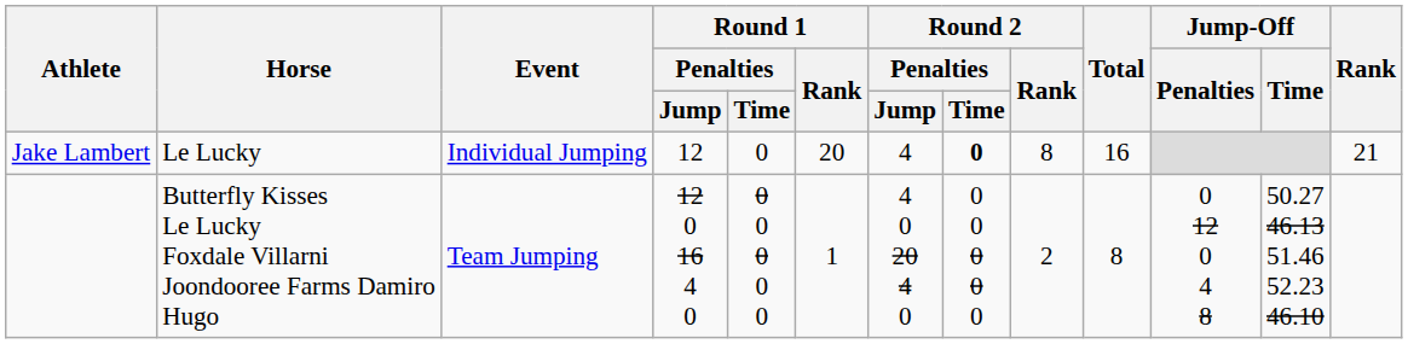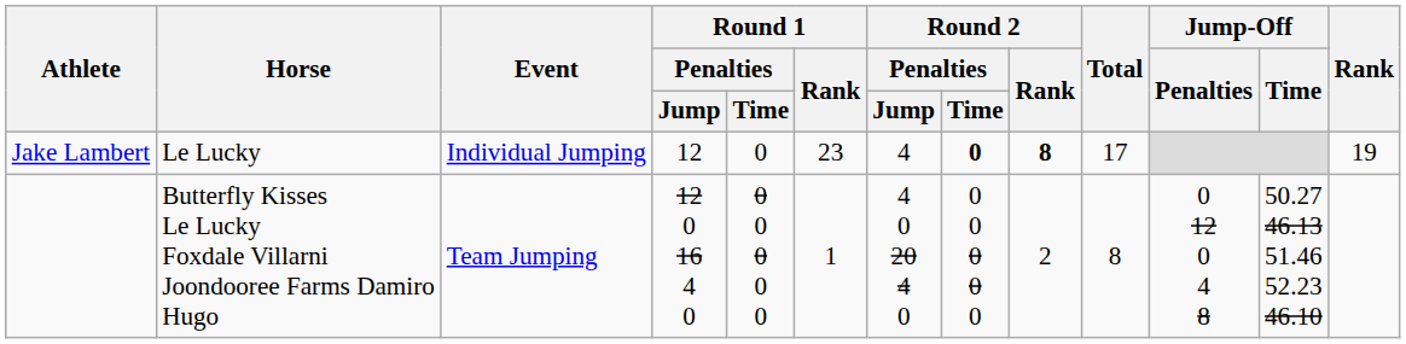 <table class="wikitable" border="1" style="font-size:90%">
 <tr>
 <th rowspan=3>Athlete</th>
 <th rowspan=3>Horse</th>
 <th rowspan=3>Event</th>
 <th colspan=3>Round 1</th>
 <th colspan=3>Round 2</th>
 <th rowspan=3>Total</th>
 <th colspan=2>Jump-Off</th>
 <th rowspan=3>Rank</th>
 </tr>
 <tr>
 <th colspan=2>Penalties</th>
 <th rowspan=2>Rank</th>
 <th colspan=2>Penalties</th>
 <th rowspan=2>Rank</th>
 <th rowspan=2>Penalties</th>
 <th rowspan=2>Time</th>
 </tr>
 <tr>
 <th>Jump</th>
 <th>Time</th>
 <th>Jump</th>
 <th>Time</th>
 </tr>
 <tr>
 <td><a href='#'>Jake Lambert</a></td>
 <td>Le Lucky</td>
 <td><a href='#'>Individual Jumping</a></td>
 <td align=center>12</td>
 <td align=center>0</td>
-<td align=center>20</td>
+<td align=center>23</td>
 <td align=center>4</td>
 <td align=center><strong>0</strong></td>
-<td align=center>8</td>
-<td align=center>16</td>
+<td align=center><strong>8</strong></td>
+<td align=center>17</td>
 <td colspan=2 bgcolor=#DCDCDC></td>
-<td align=center>21</td>
+<td align=center>19</td>
 </tr>
 <tr>
 <td><br><br><br><br></td>
 <td>Butterfly Kisses<br>Le Lucky<br>Foxdale Villarni<br>Joondooree Farms Damiro<br>Hugo</td>
 <td><a href='#'>Team Jumping</a></td>
 <td align=center><s>12</s><br>0<br><s>16</s><br>4<br>0</td>
 <td align=center><s>0</s><br>0<br><s>0</s><br>0<br>0</td>
 <td align=center>1</td>
 <td align=center>4<br>0<br><s>20</s><br><s>4</s><br>0</td>
 <td align=center>0<br>0<br><s>0</s><br><s>0</s><br>0</td>
 <td align=center>2</td>
 <td align=center>8</td>
 <td align=center>0<br><s>12</s><br>0<br>4<br><s>8</s></td>
 <td align=center>50.27<br><s>46.13</s><br>51.46<br>52.23<br><s>46.10</s></td>
 <td align=center></td>
 </tr>
 </table>
